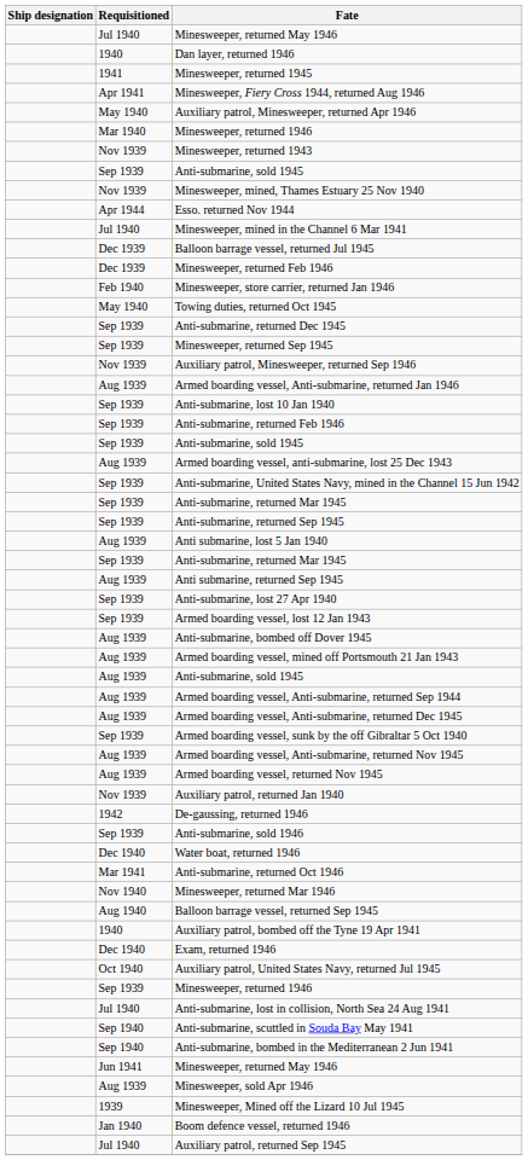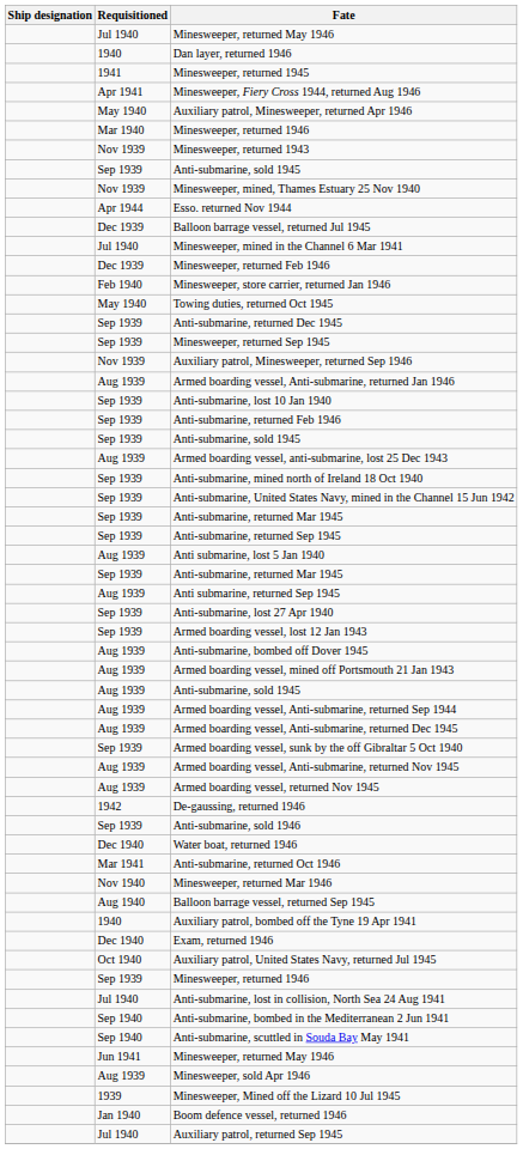 <table class="wikitable" style="font-size:97%;">
 <tr>
 <th>Ship designation</th>
 <th>Requisitioned</th>
 <th>Fate</th>
 </tr>
 <tr>
 <td></td>
 <td>Jul 1940</td>
 <td>Minesweeper, returned May 1946</td>
 </tr>
 <tr>
 <td></td>
 <td>1940</td>
 <td>Dan layer, returned 1946</td>
 </tr>
 <tr>
 <td></td>
 <td>1941</td>
 <td>Minesweeper, returned 1945</td>
 </tr>
 <tr>
 <td></td>
 <td>Apr 1941</td>
 <td>Minesweeper, <em>Fiery Cross</em> 1944, returned Aug 1946</td>
 </tr>
 <tr>
 <td></td>
 <td>May 1940</td>
 <td>Auxiliary patrol, Minesweeper, returned Apr 1946</td>
 </tr>
 <tr>
 <td></td>
 <td>Mar 1940</td>
 <td>Minesweeper, returned 1946</td>
 </tr>
 <tr>
 <td></td>
 <td>Nov 1939</td>
 <td>Minesweeper, returned 1943</td>
 </tr>
 <tr>
 <td></td>
 <td>Sep 1939</td>
 <td>Anti-submarine, sold 1945</td>
 </tr>
 <tr>
 <td></td>
 <td>Nov 1939</td>
 <td>Minesweeper, mined, Thames Estuary 25 Nov 1940</td>
 </tr>
 <tr>
 <td></td>
 <td>Apr 1944</td>
 <td>Esso. returned Nov 1944</td>
 </tr>
 <tr>
 <td></td>
-<td>Jul 1940</td>
-<td>Minesweeper, mined in the Channel 6 Mar 1941</td>
+<td>Dec 1939</td>
+<td>Balloon barrage vessel, returned Jul 1945</td>
 </tr>
 <tr>
 <td></td>
-<td>Dec 1939</td>
-<td>Balloon barrage vessel, returned Jul 1945</td>
+<td>Jul 1940</td>
+<td>Minesweeper, mined in the Channel 6 Mar 1941</td>
 </tr>
 <tr>
 <td></td>
 <td>Dec 1939</td>
 <td>Minesweeper, returned Feb 1946</td>
 </tr>
 <tr>
 <td></td>
 <td>Feb 1940</td>
 <td>Minesweeper, store carrier, returned Jan 1946</td>
 </tr>
 <tr>
 <td></td>
 <td>May 1940</td>
 <td>Towing duties, returned Oct 1945</td>
 </tr>
 <tr>
 <td></td>
 <td>Sep 1939</td>
 <td>Anti-submarine, returned Dec 1945</td>
 </tr>
 <tr>
 <td></td>
 <td>Sep 1939</td>
 <td>Minesweeper, returned Sep 1945</td>
 </tr>
 <tr>
 <td></td>
 <td>Nov 1939</td>
 <td>Auxiliary patrol, Minesweeper, returned Sep 1946</td>
 </tr>
 <tr>
 <td></td>
 <td>Aug 1939</td>
 <td>Armed boarding vessel, Anti-submarine, returned Jan 1946</td>
 </tr>
 <tr>
 <td></td>
 <td>Sep 1939</td>
 <td>Anti-submarine, lost 10 Jan 1940</td>
 </tr>
 <tr>
 <td></td>
 <td>Sep 1939</td>
 <td>Anti-submarine, returned Feb 1946</td>
 </tr>
 <tr>
 <td></td>
 <td>Sep 1939</td>
 <td>Anti-submarine, sold 1945</td>
 </tr>
 <tr>
 <td></td>
 <td>Aug 1939</td>
 <td>Armed boarding vessel, anti-submarine, lost 25 Dec 1943</td>
+</tr>
+<tr>
+<td></td>
+<td>Sep 1939</td>
+<td>Anti-submarine, mined north of Ireland 18 Oct 1940</td>
 </tr>
 <tr>
 <td></td>
 <td>Sep 1939</td>
 <td>Anti-submarine, United States Navy, mined in the Channel 15 Jun 1942</td>
 </tr>
 <tr>
 <td></td>
 <td>Sep 1939</td>
 <td>Anti-submarine, returned Mar 1945</td>
 </tr>
 <tr>
 <td></td>
 <td>Sep 1939</td>
 <td>Anti-submarine, returned Sep 1945</td>
 </tr>
 <tr>
 <td></td>
 <td>Aug 1939</td>
 <td>Anti submarine, lost 5 Jan 1940</td>
 </tr>
 <tr>
 <td></td>
 <td>Sep 1939</td>
 <td>Anti-submarine, returned Mar 1945</td>
 </tr>
 <tr>
 <td></td>
 <td>Aug 1939</td>
 <td>Anti submarine, returned Sep 1945</td>
 </tr>
 <tr>
 <td></td>
 <td>Sep 1939</td>
 <td>Anti-submarine, lost 27 Apr 1940</td>
 </tr>
 <tr>
 <td></td>
 <td>Sep 1939</td>
 <td>Armed boarding vessel, lost 12 Jan 1943</td>
 </tr>
 <tr>
 <td></td>
 <td>Aug 1939</td>
 <td>Anti-submarine, bombed off Dover 1945</td>
 </tr>
 <tr>
 <td></td>
 <td>Aug 1939</td>
 <td>Armed boarding vessel, mined off Portsmouth 21 Jan 1943</td>
 </tr>
 <tr>
 <td></td>
 <td>Aug 1939</td>
 <td>Anti-submarine, sold 1945</td>
 </tr>
 <tr>
 <td></td>
 <td>Aug 1939</td>
 <td>Armed boarding vessel, Anti-submarine, returned Sep 1944</td>
 </tr>
 <tr>
 <td></td>
 <td>Aug 1939</td>
 <td>Armed boarding vessel, Anti-submarine, returned Dec 1945</td>
 </tr>
 <tr>
 <td></td>
 <td>Sep 1939</td>
 <td>Armed boarding vessel, sunk by the  off Gibraltar 5 Oct 1940</td>
 </tr>
 <tr>
 <td></td>
 <td>Aug 1939</td>
 <td>Armed boarding vessel, Anti-submarine, returned Nov 1945</td>
 </tr>
 <tr>
 <td></td>
 <td>Aug 1939</td>
 <td>Armed boarding vessel, returned Nov 1945</td>
 </tr>
 <tr>
 <td></td>
-<td>Nov 1939</td>
-<td>Auxiliary patrol, returned Jan 1940</td>
-</tr>
-<tr>
-<td></td>
 <td>1942</td>
 <td>De-gaussing, returned 1946</td>
 </tr>
 <tr>
 <td></td>
 <td>Sep 1939</td>
 <td>Anti-submarine, sold 1946</td>
 </tr>
 <tr>
 <td></td>
 <td>Dec 1940</td>
 <td>Water boat, returned 1946</td>
 </tr>
 <tr>
 <td></td>
 <td>Mar 1941</td>
 <td>Anti-submarine, returned Oct 1946</td>
 </tr>
 <tr>
 <td></td>
 <td>Nov 1940</td>
 <td>Minesweeper, returned Mar 1946</td>
 </tr>
 <tr>
 <td></td>
 <td>Aug 1940</td>
 <td>Balloon barrage vessel, returned Sep 1945</td>
 </tr>
 <tr>
 <td></td>
 <td>1940</td>
 <td>Auxiliary patrol, bombed off the Tyne 19 Apr 1941</td>
 </tr>
 <tr>
 <td></td>
 <td>Dec 1940</td>
 <td>Exam, returned 1946</td>
 </tr>
 <tr>
 <td></td>
 <td>Oct 1940</td>
 <td>Auxiliary patrol, United States Navy, returned Jul 1945</td>
 </tr>
 <tr>
 <td></td>
 <td>Sep 1939</td>
 <td>Minesweeper, returned 1946</td>
 </tr>
 <tr>
 <td></td>
 <td>Jul 1940</td>
 <td>Anti-submarine, lost in collision, North Sea 24 Aug 1941</td>
 </tr>
 <tr>
 <td></td>
 <td>Sep 1940</td>
-<td>Anti-submarine, scuttled in <a href='#'>Souda Bay</a> May 1941</td>
+<td>Anti-submarine, bombed in the Mediterranean 2 Jun 1941</td>
 </tr>
 <tr>
 <td></td>
 <td>Sep 1940</td>
-<td>Anti-submarine, bombed in the Mediterranean 2 Jun 1941</td>
+<td>Anti-submarine, scuttled in <a href='#'>Souda Bay</a> May 1941</td>
 </tr>
 <tr>
 <td></td>
 <td>Jun 1941</td>
 <td>Minesweeper, returned May 1946</td>
 </tr>
 <tr>
 <td></td>
 <td>Aug 1939</td>
 <td>Minesweeper, sold Apr 1946</td>
 </tr>
 <tr>
 <td></td>
 <td>1939</td>
 <td>Minesweeper, Mined off the Lizard 10 Jul 1945</td>
 </tr>
 <tr>
 <td></td>
 <td>Jan 1940</td>
 <td>Boom defence vessel, returned 1946</td>
 </tr>
 <tr>
 <td></td>
 <td>Jul 1940</td>
 <td>Auxiliary patrol, returned Sep 1945</td>
 </tr>
 <tr>
 </tr>
 </table>
